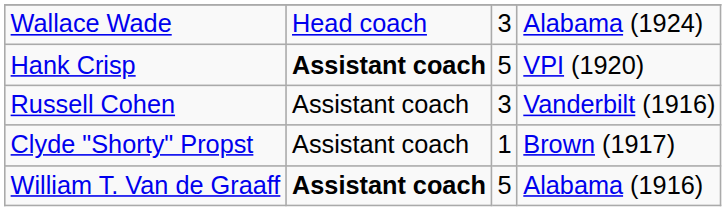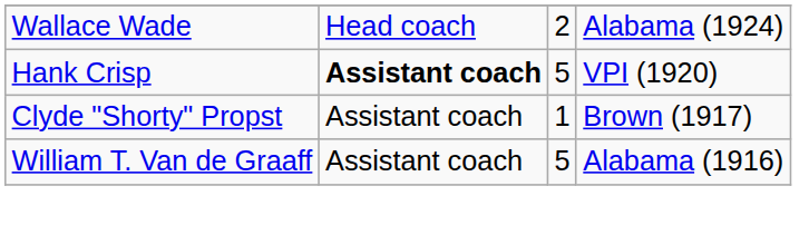 <table class="wikitable">
 <tr>
 </tr>
 <tr>
 <td><a href='#'>Wallace Wade</a></td>
 <td><a href='#'>Head coach</a></td>
-<td align=center>3</td>
+<td align=center>2</td>
 <td><a href='#'>Alabama</a> (1924)</td>
 </tr>
 <tr>
 <td><a href='#'>Hank Crisp</a></td>
 <td><strong>Assistant coach</strong></td>
 <td align=center>5</td>
 <td><a href='#'>VPI</a> (1920)</td>
 </tr>
 <tr>
-<td><a href='#'>Russell Cohen</a></td>
-<td>Assistant coach</td>
-<td align=center>3</td>
-<td><a href='#'>Vanderbilt</a> (1916)</td>
-</tr>
-<tr>
 <td><a href='#'>Clyde "Shorty" Propst</a></td>
 <td>Assistant coach</td>
 <td align=center>1</td>
 <td><a href='#'>Brown</a> (1917)</td>
 </tr>
 <tr>
 <td><a href='#'>William T. Van de Graaff</a></td>
-<td><strong>Assistant coach</strong></td>
+<td>Assistant coach</td>
 <td align=center>5</td>
 <td><a href='#'>Alabama</a> (1916)</td>
 </tr>
 </table>
